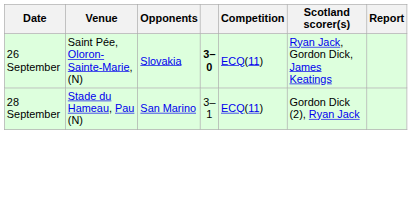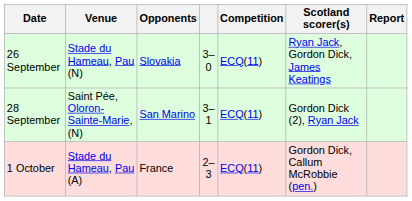 <table class="wikitable" width=95%>
 <tr>
 <th>Date</th>
 <th>Venue</th>
 <th>Opponents</th>
 <th></th>
 <th>Competition</th>
 <th>Scotland scorer(s)</th>
 <th>Report</th>
 </tr>
 <tr bgcolor=#DDFFDD>
 <td>26 September</td>
-<td>Saint Pée, <a href='#'>Oloron-Sainte-Marie</a>, (N)</td>
+<td><a href='#'>Stade du Hameau</a>, <a href='#'>Pau</a> (N)</td>
 <td> <a href='#'>Slovakia</a></td>
-<td align=center><strong>3–0</strong></td>
+<td align=center>3–0</td>
 <td><a href='#'>ECQ</a>(<a href='#'>11</a>)</td>
 <td><a href='#'>Ryan Jack</a>, Gordon Dick, <a href='#'>James Keatings</a></td>
 <td></td>
 </tr>
 <tr bgcolor=#DDFFDD>
 <td>28 September</td>
-<td><a href='#'>Stade du Hameau</a>, <a href='#'>Pau</a> (N)</td>
+<td>Saint Pée, <a href='#'>Oloron-Sainte-Marie</a>, (N)</td>
 <td> <a href='#'>San Marino</a></td>
 <td align=center>3–1</td>
 <td><a href='#'>ECQ</a>(<a href='#'>11</a>)</td>
 <td>Gordon Dick (2), <a href='#'>Ryan Jack</a></td>
 <td></td>
 </tr>
+<tr bgcolor=#FFDDDD>
+<td>1 October</td>
+<td><a href='#'>Stade du Hameau</a>, <a href='#'>Pau</a> (A)</td>
+<td> France</td>
+<td align=center>2–3</td>
+<td><a href='#'>ECQ</a>(<a href='#'>11</a>)</td>
+<td>Gordon Dick, Callum McRobbie (<a href='#'>pen.</a>)</td>
+<td></td>
+</tr>
 </table>
